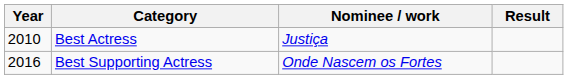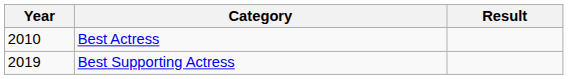 <table class=wikitable>
 <tr>
 <th Width=5%>Year</th>
 <th Width=32%>Category</th>
-<th Width=30%>Nominee / work</th>
 <th Width=10%>Result</th>
 </tr>
 <tr>
 <td>2010</td>
 <td><a href='#'>Best Actress</a></td>
-<td><em><a href='#'>Justiça</a></em></td>
 <td></td>
 </tr>
 <tr>
-<td>2016</td>
+<td>2019</td>
 <td><a href='#'>Best Supporting Actress</a></td>
-<td><em><a href='#'>Onde Nascem os Fortes</a></em></td>
 <td></td>
 </tr>
 </table>
